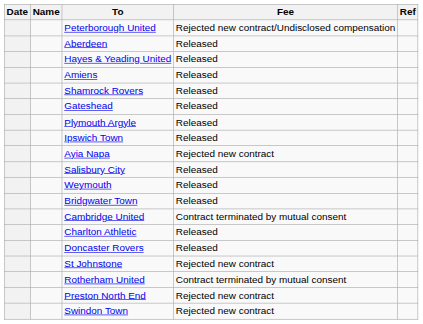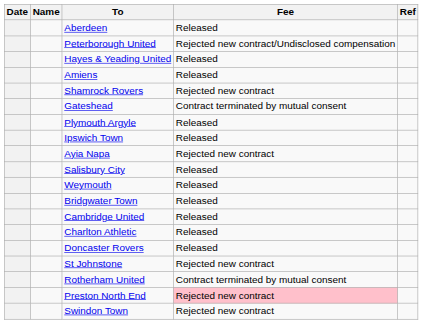 <table class="wikitable sortable plainrowheaders">
 <tr>
 <th scope=col>Date</th>
 <th scope=col>Name</th>
 <th scope=col>To</th>
 <th scope=col>Fee</th>
 <th scope=col class=unsortable>Ref</th>
 </tr>
 <tr>
 <th scope=row></th>
 <td></td>
-<td><a href='#'>Peterborough United</a></td>
-<td>Rejected new contract/Undisclosed compensation</td>
+<td><a href='#'>Aberdeen</a></td>
+<td>Released</td>
 <td style="text-align:center;"></td>
 </tr>
 <tr>
 <th scope=row></th>
 <td></td>
-<td><a href='#'>Aberdeen</a></td>
-<td>Released</td>
+<td><a href='#'>Peterborough United</a></td>
+<td>Rejected new contract/Undisclosed compensation</td>
 <td style="text-align:center;"></td>
 </tr>
 <tr>
 <th scope=row></th>
 <td></td>
 <td><a href='#'>Hayes & Yeading United</a></td>
 <td>Released</td>
 <td style="text-align:center;"></td>
 </tr>
 <tr>
 <th scope=row></th>
 <td></td>
 <td><a href='#'>Amiens</a></td>
 <td>Released</td>
 <td style="text-align:center;"></td>
 </tr>
 <tr>
 <th scope=row></th>
 <td></td>
 <td><a href='#'>Shamrock Rovers</a></td>
-<td>Released</td>
+<td>Rejected new contract</td>
 <td style="text-align:center;"></td>
 </tr>
 <tr>
 <th scope=row></th>
 <td></td>
 <td><a href='#'>Gateshead</a></td>
-<td>Released</td>
+<td>Contract terminated by mutual consent</td>
 <td style="text-align:center;"></td>
 </tr>
 <tr>
 <th scope=row></th>
 <td></td>
 <td><a href='#'>Plymouth Argyle</a></td>
 <td>Released</td>
 <td style="text-align:center;"></td>
 </tr>
 <tr>
 <th scope=row></th>
 <td></td>
 <td><a href='#'>Ipswich Town</a></td>
 <td>Released</td>
 <td style="text-align:center;"></td>
 </tr>
 <tr>
 <th scope=row></th>
 <td></td>
 <td><a href='#'>Ayia Napa</a></td>
 <td>Rejected new contract</td>
 <td></td>
 </tr>
 <tr>
 <th scope=row></th>
 <td></td>
 <td><a href='#'>Salisbury City</a></td>
 <td>Released</td>
 <td style="text-align:center;"></td>
 </tr>
 <tr>
 <th scope=row></th>
 <td></td>
 <td><a href='#'>Weymouth</a></td>
 <td>Released</td>
 <td style="text-align:center;"></td>
 </tr>
 <tr>
 <th scope=row></th>
 <td></td>
 <td><a href='#'>Bridgwater Town</a></td>
 <td>Released</td>
 <td style="text-align:center;"></td>
 </tr>
 <tr>
 <th scope=row></th>
 <td></td>
 <td><a href='#'>Cambridge United</a></td>
-<td>Contract terminated by mutual consent</td>
+<td>Released</td>
 <td style="text-align:center;"></td>
 </tr>
 <tr>
 <th scope=row></th>
 <td></td>
 <td><a href='#'>Charlton Athletic</a></td>
 <td>Released</td>
 <td style="text-align:center;"></td>
 </tr>
 <tr>
 <th scope=row></th>
 <td></td>
 <td><a href='#'>Doncaster Rovers</a></td>
 <td>Released</td>
 <td style="text-align:center;"></td>
 </tr>
 <tr>
 <th scope=row></th>
 <td></td>
 <td><a href='#'>St Johnstone</a></td>
 <td>Rejected new contract</td>
 <td style="text-align:center;"></td>
 </tr>
 <tr>
 <th scope=row></th>
 <td></td>
 <td><a href='#'>Rotherham United</a></td>
 <td>Contract terminated by mutual consent</td>
 <td style="text-align:center;"></td>
 </tr>
 <tr>
 <th scope=row></th>
 <td></td>
 <td><a href='#'>Preston North End</a></td>
-<td>Rejected new contract</td>
+<td style="background: pink;">Rejected new contract</td>
 <td style="text-align:center;"></td>
 </tr>
 <tr>
 <th scope=row></th>
 <td></td>
 <td><a href='#'>Swindon Town</a></td>
 <td>Rejected new contract</td>
 <td style="text-align:center;"></td>
 </tr>
 </table>
